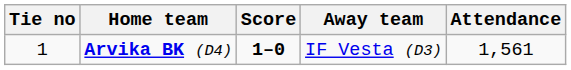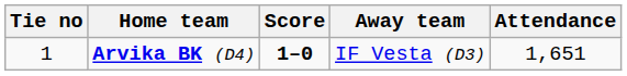 <table class="wikitable" style="text-align:center">
 <tr>
 <th style= width="40px">Tie no</th>
 <th style= width="150px">Home team</th>
 <th style= width="60px">Score</th>
 <th style= width="150px">Away team</th>
 <th style= width="30px">Attendance</th>
 </tr>
 <tr>
 <td>1</td>
 <td><strong><a href='#'>Arvika BK</a></strong> <em><small>(D4)</small></em></td>
 <td><strong>1–0</strong></td>
 <td><a href='#'>IF Vesta</a> <em><small>(D3)</small></em></td>
-<td>1,561</td>
+<td>1,651</td>
 </tr>
 </table>
